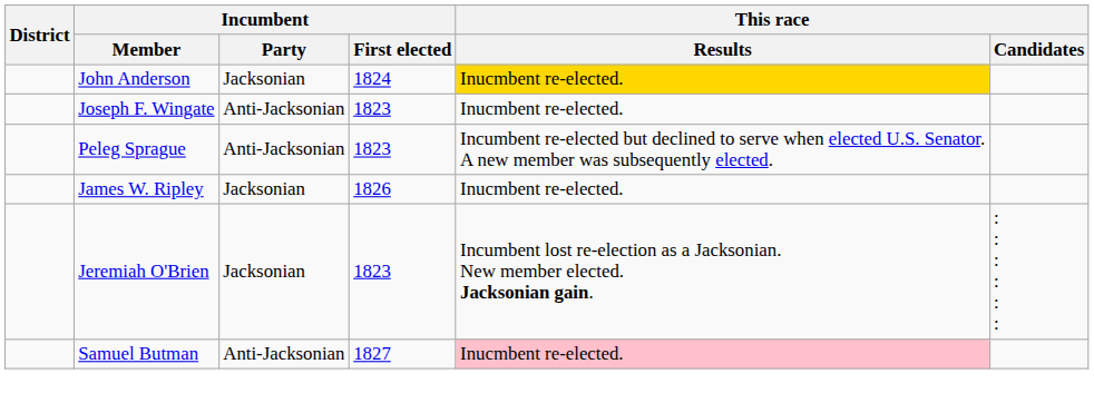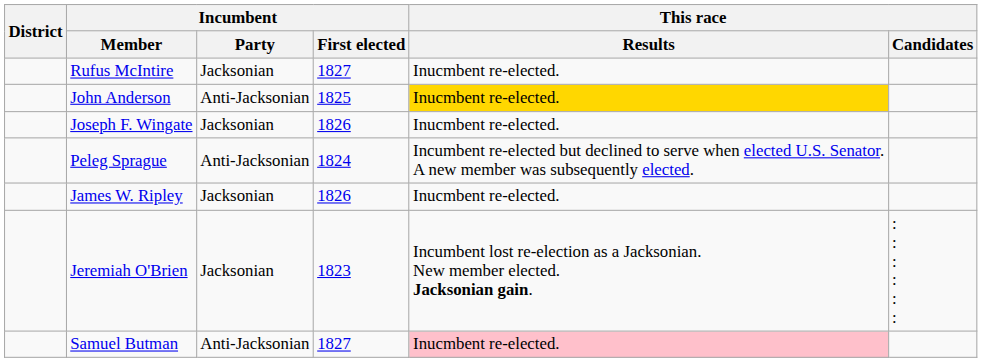 <table class=wikitable>
 <tr>
 <th rowspan=2>District</th>
 <th colspan=3>Incumbent</th>
 <th colspan=2>This race</th>
 </tr>
 <tr>
 <th>Member</th>
 <th>Party</th>
 <th>First elected</th>
 <th>Results</th>
 <th>Candidates</th>
 </tr>
 <tr>
 <td></td>
+<td><a href='#'>Rufus McIntire</a></td>
+<td>Jacksonian</td>
+<td><a href='#'>1827 </a></td>
+<td>Inucmbent re-elected.</td>
+<td nowrap></td>
+</tr>
+<tr>
+<td></td>
 <td><a href='#'>John Anderson</a></td>
-<td>Jacksonian</td>
-<td><a href='#'>1824</a></td>
+<td>Anti-Jacksonian</td>
+<td><a href='#'>1825</a></td>
 <td style="background: gold;">Inucmbent re-elected.</td>
 <td nowrap></td>
 </tr>
 <tr>
 <td></td>
 <td><a href='#'>Joseph F. Wingate</a></td>
-<td>Anti-Jacksonian</td>
-<td><a href='#'>1823</a></td>
+<td>Jacksonian</td>
+<td><a href='#'>1826</a></td>
 <td>Inucmbent re-elected.</td>
 <td nowrap></td>
 </tr>
 <tr>
 <td></td>
 <td><a href='#'>Peleg Sprague</a></td>
 <td>Anti-Jacksonian</td>
-<td><a href='#'>1823</a></td>
+<td><a href='#'>1824</a></td>
 <td>Incumbent re-elected but declined to serve when <a href='#'>elected U.S. Senator</a>.<br>A new member was subsequently <a href='#'>elected</a>.</td>
 <td nowrap></td>
 </tr>
 <tr>
 <td></td>
 <td><a href='#'>James W. Ripley</a></td>
 <td>Jacksonian</td>
 <td><a href='#'>1826</a></td>
 <td>Inucmbent re-elected.</td>
 <td nowrap><strong></strong> <br><strong></strong> </td>
 </tr>
 <tr>
 <td></td>
 <td><a href='#'>Jeremiah O'Brien</a></td>
 <td>Jacksonian</td>
 <td><a href='#'>1823</a></td>
 <td>Incumbent lost re-election as a Jacksonian.<br>New member elected.<br><strong>Jacksonian gain</strong>.</td>
 <td><strong></strong>: <br><strong></strong>: <br><strong></strong>: <br><strong></strong>: <br><strong></strong>: <br><strong></strong>: </td>
 </tr>
 <tr>
 <td></td>
 <td><a href='#'>Samuel Butman</a></td>
 <td>Anti-Jacksonian</td>
 <td><a href='#'>1827</a></td>
 <td style="background: pink;">Inucmbent re-elected.</td>
 <td nowrap></td>
 </tr>
 </table>
